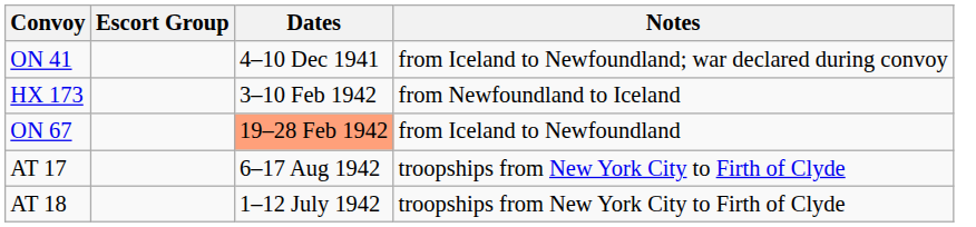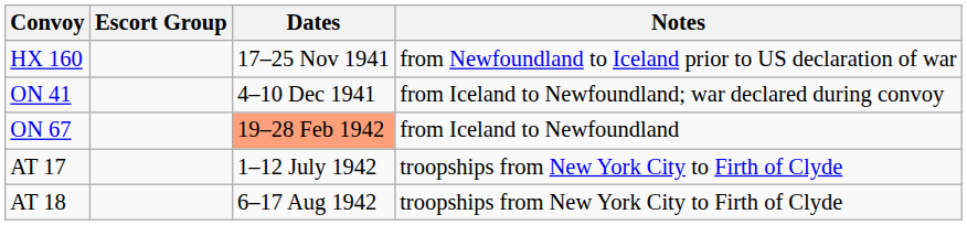 <table class="wikitable">
 <tr>
 <th>Convoy</th>
 <th>Escort Group</th>
 <th>Dates</th>
 <th>Notes</th>
 </tr>
 <tr>
+<td><a href='#'>HX 160</a></td>
+<td></td>
+<td>17–25 Nov 1941</td>
+<td>from <a href='#'>Newfoundland</a> to <a href='#'>Iceland</a> prior to US declaration of war</td>
+</tr>
+<tr>
 <td><a href='#'>ON 41</a></td>
 <td></td>
 <td>4–10 Dec 1941</td>
 <td>from Iceland to Newfoundland; war declared during convoy</td>
-</tr>
-<tr>
-<td><a href='#'>HX 173</a></td>
-<td></td>
-<td>3–10 Feb 1942</td>
-<td>from Newfoundland to Iceland</td>
 </tr>
 <tr>
 <td><a href='#'>ON 67</a></td>
 <td></td>
 <td style="background: lightsalmon;">19–28 Feb 1942</td>
 <td>from Iceland to Newfoundland</td>
 </tr>
 <tr>
 <td>AT 17</td>
 <td></td>
-<td>6–17 Aug 1942</td>
+<td>1–12 July 1942</td>
 <td>troopships from <a href='#'>New York City</a> to <a href='#'>Firth of Clyde</a></td>
 </tr>
 <tr>
 <td>AT 18</td>
 <td></td>
-<td>1–12 July 1942</td>
+<td>6–17 Aug 1942</td>
 <td>troopships from New York City to Firth of Clyde</td>
 </tr>
 </table>
